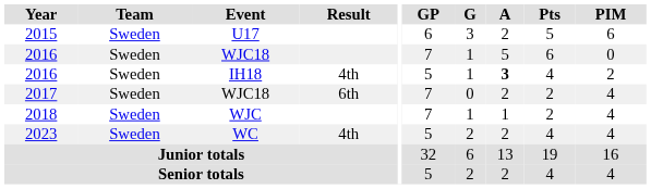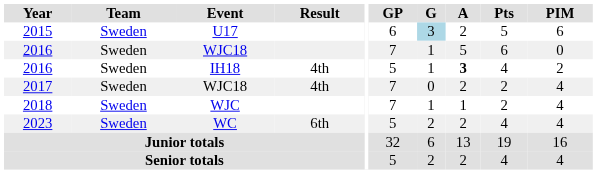 <table border="0" cellpadding="1" cellspacing="0" ID="Table3" style="text-align:center; width:40em">
 <tr ALIGN="center" bgcolor="#e0e0e0">
 <th>Year</th>
 <th>Team</th>
 <th>Event</th>
 <th>Result</th>
 <th rowspan="101" bgcolor="#ffffff"></th>
 <th>GP</th>
 <th>G</th>
 <th>A</th>
 <th>Pts</th>
 <th>PIM</th>
 </tr>
 <tr>
 <td><a href='#'>2015</a></td>
 <td><a href='#'>Sweden</a></td>
 <td><a href='#'>U17</a></td>
 <td></td>
 <td>6</td>
-<td>3</td>
+<td style="background: lightblue;">3</td>
 <td>2</td>
 <td>5</td>
 <td>6</td>
 </tr>
 <tr bgcolor="#f0f0f0">
 <td><a href='#'>2016</a></td>
 <td>Sweden</td>
 <td><a href='#'>WJC18</a></td>
 <td></td>
 <td>7</td>
 <td>1</td>
 <td>5</td>
 <td>6</td>
 <td>0</td>
 </tr>
 <tr>
 <td><a href='#'>2016</a></td>
 <td>Sweden</td>
 <td><a href='#'>IH18</a></td>
 <td>4th</td>
 <td>5</td>
 <td>1</td>
 <td><strong>3</strong></td>
 <td>4</td>
 <td>2</td>
 </tr>
 <tr bgcolor="#f0f0f0">
 <td><a href='#'>2017</a></td>
 <td>Sweden</td>
 <td>WJC18</td>
-<td>6th</td>
+<td>4th</td>
 <td>7</td>
 <td>0</td>
 <td>2</td>
 <td>2</td>
 <td>4</td>
 </tr>
 <tr>
 <td><a href='#'>2018</a></td>
 <td><a href='#'>Sweden</a></td>
 <td><a href='#'>WJC</a></td>
 <td></td>
 <td>7</td>
 <td>1</td>
 <td>1</td>
 <td>2</td>
 <td>4</td>
 </tr>
 <tr bgcolor="#f0f0f0">
 <td><a href='#'>2023</a></td>
 <td><a href='#'>Sweden</a></td>
 <td><a href='#'>WC</a></td>
-<td>4th</td>
+<td>6th</td>
 <td>5</td>
 <td>2</td>
 <td>2</td>
 <td>4</td>
 <td>4</td>
 </tr>
 <tr bgcolor="#e0e0e0">
 <th colspan="4">Junior totals</th>
 <td>32</td>
 <td>6</td>
 <td>13</td>
 <td>19</td>
 <td>16</td>
 </tr>
 <tr bgcolor="#e0e0e0">
 <th colspan="4">Senior totals</th>
 <td>5</td>
 <td>2</td>
 <td>2</td>
 <td>4</td>
 <td>4</td>
 </tr>
 </table>
